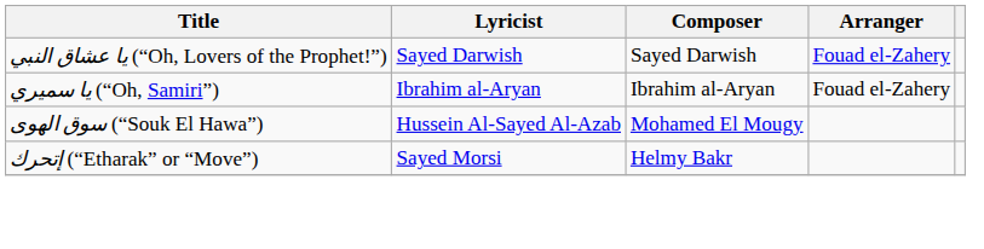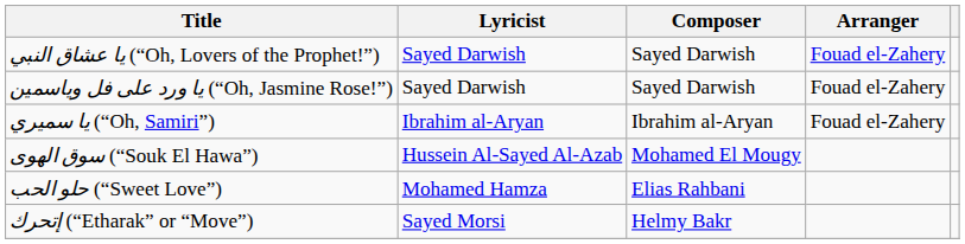 <table class="wikitable">
 <tr>
 <th>Title</th>
 <th>Lyricist</th>
 <th>Composer</th>
 <th>Arranger</th>
 <th></th>
 </tr>
 <tr>
 <td><em>يا عشاق النبي</em> (“Oh, Lovers of the Prophet!”)</td>
 <td><a href='#'>Sayed Darwish</a></td>
 <td>Sayed Darwish</td>
 <td><a href='#'>Fouad el-Zahery</a></td>
+<td></td>
+</tr>
+<tr>
+<td><em>يا ورد على فل وياسمين</em> (“Oh, Jasmine Rose!”)</td>
+<td>Sayed Darwish</td>
+<td>Sayed Darwish</td>
+<td>Fouad el-Zahery</td>
 <td></td>
 </tr>
 <tr>
 <td><em>يا سميري</em> (“Oh, <a href='#'>Samiri</a>”)</td>
 <td><a href='#'>Ibrahim al-Aryan</a></td>
 <td>Ibrahim al-Aryan</td>
 <td>Fouad el-Zahery</td>
 <td></td>
 </tr>
 <tr>
 <td><em>سوق الهوى</em> (“Souk El Hawa”)</td>
 <td><a href='#'>Hussein Al-Sayed Al-Azab</a></td>
 <td><a href='#'>Mohamed El Mougy</a></td>
 <td></td>
 <td></td>
 </tr>
 <tr>
+<td><em>حلو الحب</em> (“Sweet Love”)</td>
+<td><a href='#'>Mohamed Hamza</a></td>
+<td><a href='#'>Elias Rahbani</a></td>
+<td></td>
+<td></td>
+</tr>
+<tr>
 <td><em>إتحرك</em> (“Etharak” or “Move”)</td>
 <td><a href='#'>Sayed Morsi</a></td>
 <td><a href='#'>Helmy Bakr</a></td>
 <td></td>
 <td></td>
 </tr>
 <tr>
 </tr>
 </table>
